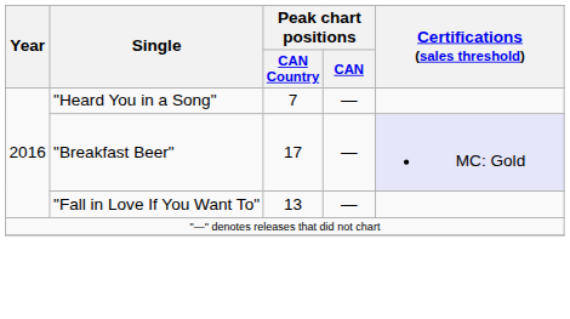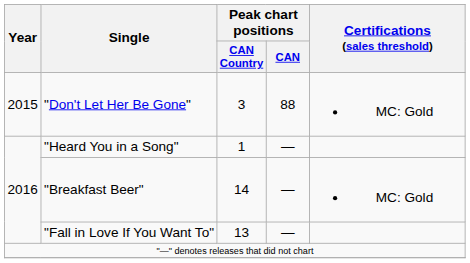 <table class="wikitable" style="text-align:center;">
 <tr>
 <th rowspan="2">Year</th>
 <th rowspan="2">Single</th>
 <th colspan="2">Peak chart<br>positions</th>
 <th rowspan="2" style="width:11em;"><a href='#'>Certifications</a><br><small>(<a href='#'>sales threshold</a>)</small></th>
 </tr>
 <tr style="font-size:smaller;">
 <th width="45"><a href='#'>CAN Country</a><br></th>
 <th width="45"><a href='#'>CAN</a><br></th>
 </tr>
 <tr>
+<td>2015</td>
+<td align="left">"<a href='#'>Don't Let Her Be Gone</a>"</td>
+<td>3</td>
+<td>88</td>
+<td><br><ul><li>MC: Gold</li></ul></td>
+</tr>
+<tr>
 <td rowspan="3">2016</td>
 <td align="left">"Heard You in a Song"</td>
-<td>7</td>
+<td>1</td>
 <td>—</td>
 <td></td>
 </tr>
 <tr>
 <td align="left">"Breakfast Beer"</td>
-<td>17</td>
+<td>14</td>
 <td>—</td>
-<td style="background: lavender;"><br><ul><li>MC: Gold</li></ul></td>
+<td><br><ul><li>MC: Gold</li></ul></td>
 </tr>
 <tr>
 <td align="left">"Fall in Love If You Want To"</td>
 <td>13</td>
 <td>—</td>
 <td></td>
 </tr>
 <tr>
 <td colspan="5" style="font-size:8pt">"—" denotes releases that did not chart</td>
 </tr>
 <tr>
 </tr>
 </table>
